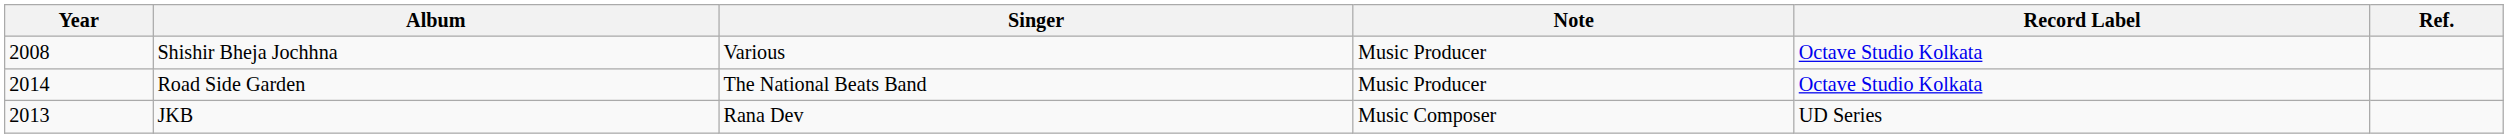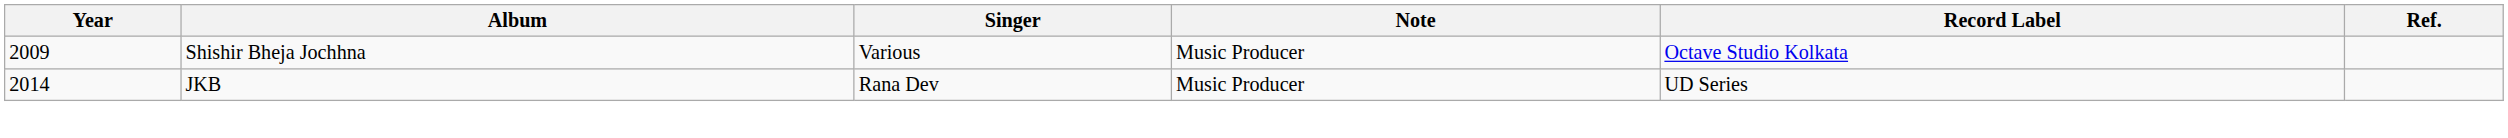 <table class="wikitable" style="width:100%;">
 <tr>
 <th>Year</th>
 <th>Album</th>
 <th>Singer</th>
 <th>Note</th>
 <th>Record Label</th>
 <th>Ref.</th>
 </tr>
 <tr>
-<td>2008</td>
+<td>2009</td>
 <td>Shishir Bheja Jochhna</td>
 <td>Various</td>
 <td>Music Producer</td>
 <td><a href='#'>Octave Studio Kolkata</a></td>
 <td></td>
 </tr>
 <tr>
 <td>2014</td>
-<td>Road Side Garden</td>
-<td>The National Beats Band</td>
-<td>Music Producer</td>
-<td><a href='#'>Octave Studio Kolkata</a></td>
-<td></td>
-</tr>
-<tr>
-<td>2013</td>
 <td>JKB</td>
 <td>Rana Dev</td>
-<td>Music Composer</td>
+<td>Music Producer</td>
 <td>UD Series</td>
 <td></td>
 </tr>
 </table>
